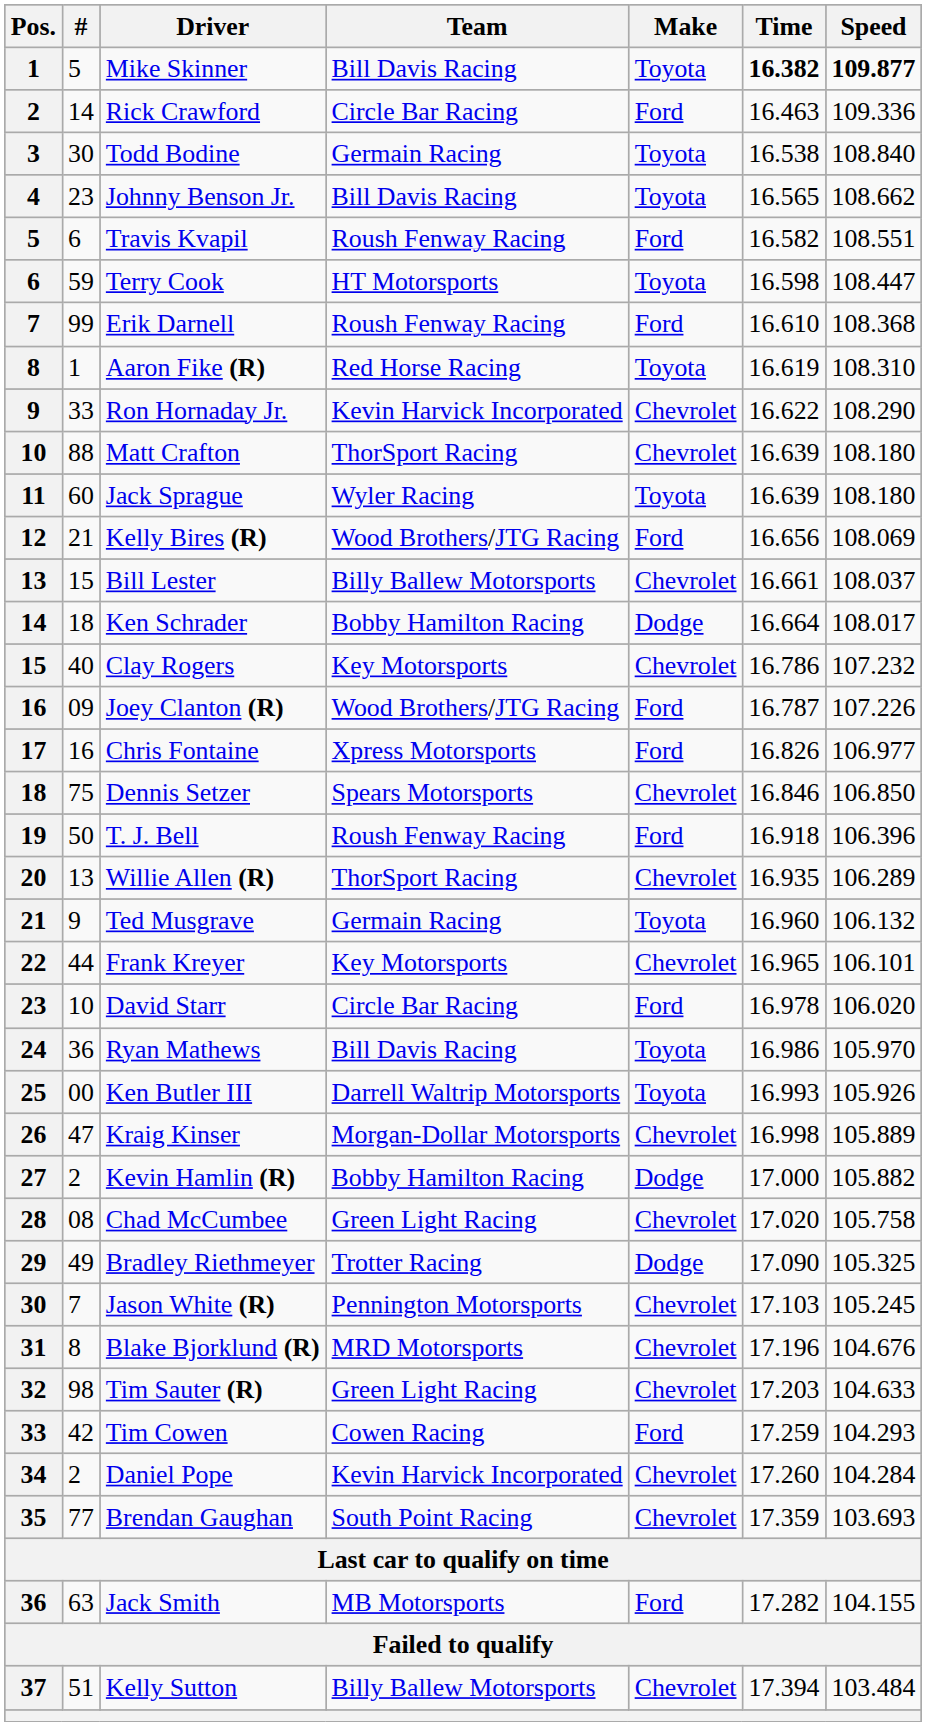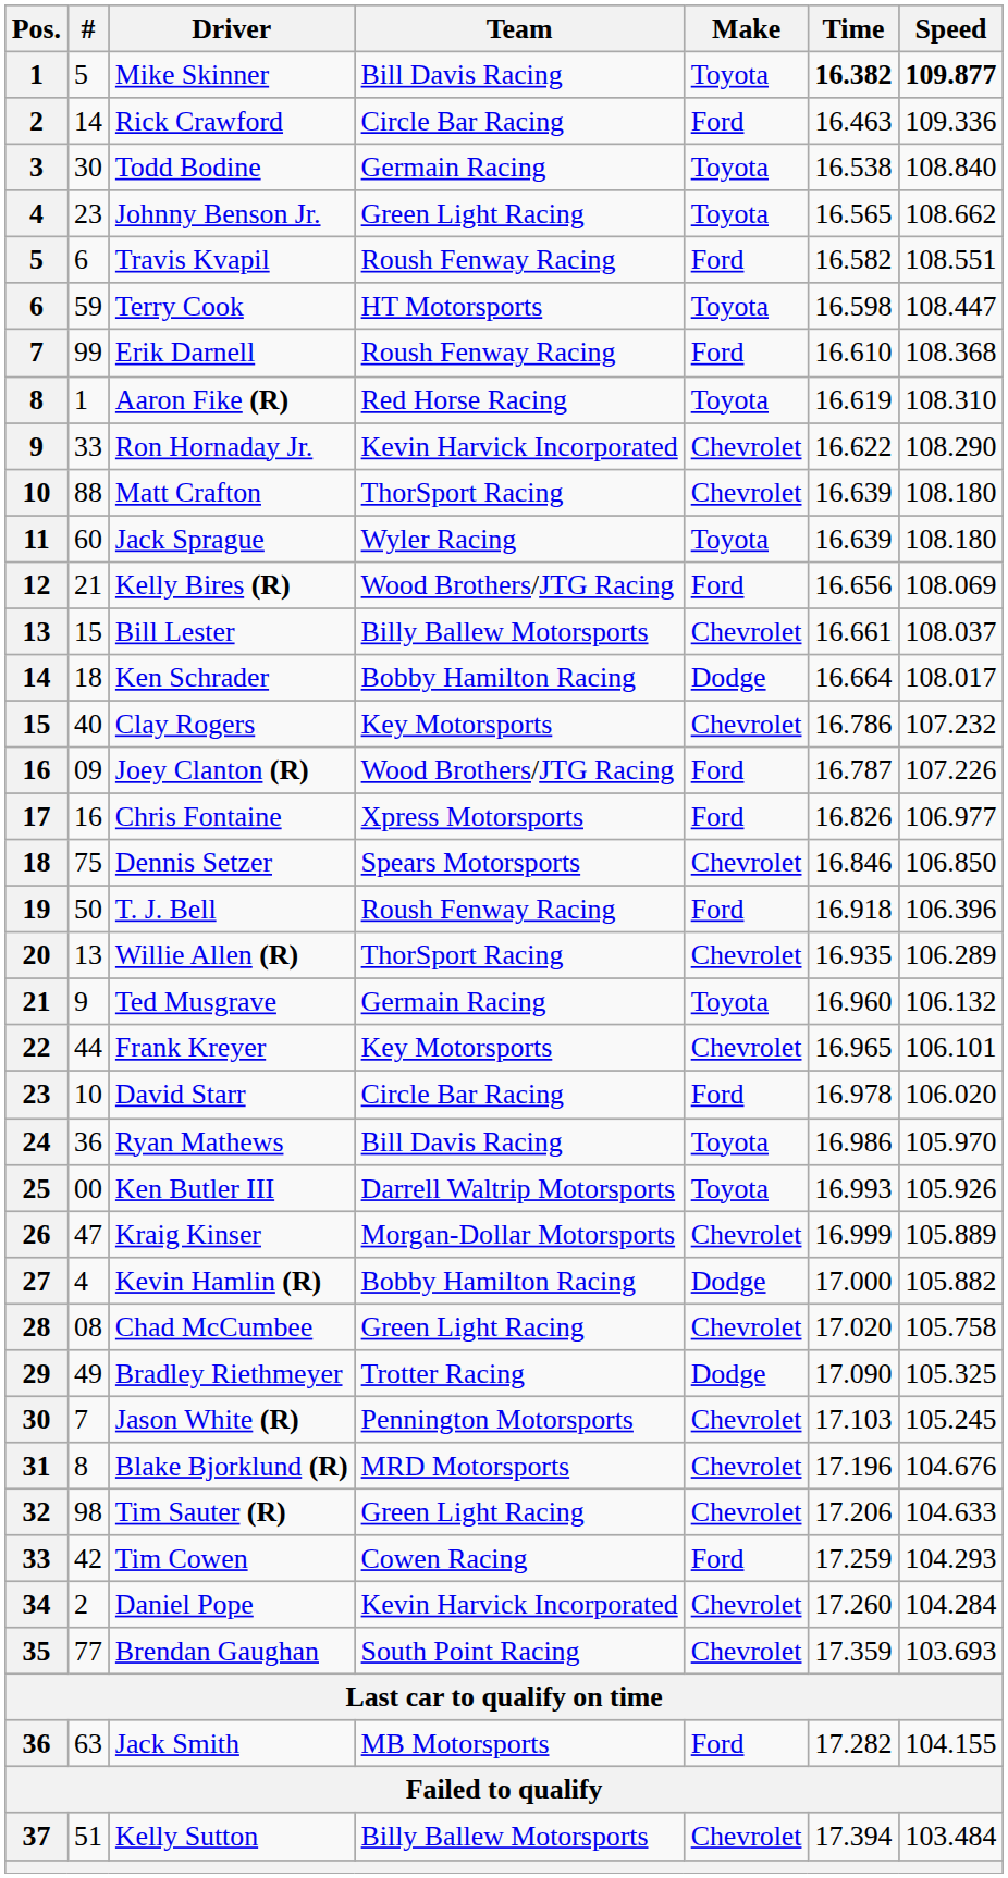 <table class="wikitable" style="font-size:95%">
 <tr>
 <th>Pos.</th>
 <th>#</th>
 <th>Driver</th>
 <th>Team</th>
 <th>Make</th>
 <th>Time</th>
 <th>Speed</th>
 </tr>
 <tr>
 <th>1</th>
 <td>5</td>
 <td><a href='#'>Mike Skinner</a></td>
 <td><a href='#'>Bill Davis Racing</a></td>
 <td><a href='#'>Toyota</a></td>
 <td><strong>16.382</strong></td>
 <td><strong>109.877</strong></td>
 </tr>
 <tr>
 <th>2</th>
 <td>14</td>
 <td><a href='#'>Rick Crawford</a></td>
 <td><a href='#'>Circle Bar Racing</a></td>
 <td><a href='#'>Ford</a></td>
 <td>16.463</td>
 <td>109.336</td>
 </tr>
 <tr>
 <th>3</th>
 <td>30</td>
 <td><a href='#'>Todd Bodine</a></td>
 <td><a href='#'>Germain Racing</a></td>
 <td><a href='#'>Toyota</a></td>
 <td>16.538</td>
 <td>108.840</td>
 </tr>
 <tr>
 <th>4</th>
 <td>23</td>
 <td><a href='#'>Johnny Benson Jr.</a></td>
-<td><a href='#'>Bill Davis Racing</a></td>
+<td><a href='#'>Green Light Racing</a></td>
 <td><a href='#'>Toyota</a></td>
 <td>16.565</td>
 <td>108.662</td>
 </tr>
 <tr>
 <th>5</th>
 <td>6</td>
 <td><a href='#'>Travis Kvapil</a></td>
 <td><a href='#'>Roush Fenway Racing</a></td>
 <td><a href='#'>Ford</a></td>
 <td>16.582</td>
 <td>108.551</td>
 </tr>
 <tr>
 <th>6</th>
 <td>59</td>
 <td><a href='#'>Terry Cook</a></td>
 <td><a href='#'>HT Motorsports</a></td>
 <td><a href='#'>Toyota</a></td>
 <td>16.598</td>
 <td>108.447</td>
 </tr>
 <tr>
 <th>7</th>
 <td>99</td>
 <td><a href='#'>Erik Darnell</a></td>
 <td><a href='#'>Roush Fenway Racing</a></td>
 <td><a href='#'>Ford</a></td>
 <td>16.610</td>
 <td>108.368</td>
 </tr>
 <tr>
 <th>8</th>
 <td>1</td>
 <td><a href='#'>Aaron Fike</a> <strong>(R)</strong></td>
 <td><a href='#'>Red Horse Racing</a></td>
 <td><a href='#'>Toyota</a></td>
 <td>16.619</td>
 <td>108.310</td>
 </tr>
 <tr>
 <th>9</th>
 <td>33</td>
 <td><a href='#'>Ron Hornaday Jr.</a></td>
 <td><a href='#'>Kevin Harvick Incorporated</a></td>
 <td><a href='#'>Chevrolet</a></td>
 <td>16.622</td>
 <td>108.290</td>
 </tr>
 <tr>
 <th>10</th>
 <td>88</td>
 <td><a href='#'>Matt Crafton</a></td>
 <td><a href='#'>ThorSport Racing</a></td>
 <td><a href='#'>Chevrolet</a></td>
 <td>16.639</td>
 <td>108.180</td>
 </tr>
 <tr>
 <th>11</th>
 <td>60</td>
 <td><a href='#'>Jack Sprague</a></td>
 <td><a href='#'>Wyler Racing</a></td>
 <td><a href='#'>Toyota</a></td>
 <td>16.639</td>
 <td>108.180</td>
 </tr>
 <tr>
 <th>12</th>
 <td>21</td>
 <td><a href='#'>Kelly Bires</a> <strong>(R)</strong></td>
 <td><a href='#'>Wood Brothers</a>/<a href='#'>JTG Racing</a></td>
 <td><a href='#'>Ford</a></td>
 <td>16.656</td>
 <td>108.069</td>
 </tr>
 <tr>
 <th>13</th>
 <td>15</td>
 <td><a href='#'>Bill Lester</a></td>
 <td><a href='#'>Billy Ballew Motorsports</a></td>
 <td><a href='#'>Chevrolet</a></td>
 <td>16.661</td>
 <td>108.037</td>
 </tr>
 <tr>
 <th>14</th>
 <td>18</td>
 <td><a href='#'>Ken Schrader</a></td>
 <td><a href='#'>Bobby Hamilton Racing</a></td>
 <td><a href='#'>Dodge</a></td>
 <td>16.664</td>
 <td>108.017</td>
 </tr>
 <tr>
 <th>15</th>
 <td>40</td>
 <td><a href='#'>Clay Rogers</a></td>
 <td><a href='#'>Key Motorsports</a></td>
 <td><a href='#'>Chevrolet</a></td>
 <td>16.786</td>
 <td>107.232</td>
 </tr>
 <tr>
 <th>16</th>
 <td>09</td>
 <td><a href='#'>Joey Clanton</a> <strong>(R)</strong></td>
 <td><a href='#'>Wood Brothers</a>/<a href='#'>JTG Racing</a></td>
 <td><a href='#'>Ford</a></td>
 <td>16.787</td>
 <td>107.226</td>
 </tr>
 <tr>
 <th>17</th>
 <td>16</td>
 <td><a href='#'>Chris Fontaine</a></td>
 <td><a href='#'>Xpress Motorsports</a></td>
 <td><a href='#'>Ford</a></td>
 <td>16.826</td>
 <td>106.977</td>
 </tr>
 <tr>
 <th>18</th>
 <td>75</td>
 <td><a href='#'>Dennis Setzer</a></td>
 <td><a href='#'>Spears Motorsports</a></td>
 <td><a href='#'>Chevrolet</a></td>
 <td>16.846</td>
 <td>106.850</td>
 </tr>
 <tr>
 <th>19</th>
 <td>50</td>
 <td><a href='#'>T. J. Bell</a></td>
 <td><a href='#'>Roush Fenway Racing</a></td>
 <td><a href='#'>Ford</a></td>
 <td>16.918</td>
 <td>106.396</td>
 </tr>
 <tr>
 <th>20</th>
 <td>13</td>
 <td><a href='#'>Willie Allen</a> <strong>(R)</strong></td>
 <td><a href='#'>ThorSport Racing</a></td>
 <td><a href='#'>Chevrolet</a></td>
 <td>16.935</td>
 <td>106.289</td>
 </tr>
 <tr>
 <th>21</th>
 <td>9</td>
 <td><a href='#'>Ted Musgrave</a></td>
 <td><a href='#'>Germain Racing</a></td>
 <td><a href='#'>Toyota</a></td>
 <td>16.960</td>
 <td>106.132</td>
 </tr>
 <tr>
 <th>22</th>
 <td>44</td>
 <td><a href='#'>Frank Kreyer</a></td>
 <td><a href='#'>Key Motorsports</a></td>
 <td><a href='#'>Chevrolet</a></td>
 <td>16.965</td>
 <td>106.101</td>
 </tr>
 <tr>
 <th>23</th>
 <td>10</td>
 <td><a href='#'>David Starr</a></td>
 <td><a href='#'>Circle Bar Racing</a></td>
 <td><a href='#'>Ford</a></td>
 <td>16.978</td>
 <td>106.020</td>
 </tr>
 <tr>
 <th>24</th>
 <td>36</td>
 <td><a href='#'>Ryan Mathews</a></td>
 <td><a href='#'>Bill Davis Racing</a></td>
 <td><a href='#'>Toyota</a></td>
 <td>16.986</td>
 <td>105.970</td>
 </tr>
 <tr>
 <th>25</th>
 <td>00</td>
 <td><a href='#'>Ken Butler III</a></td>
 <td><a href='#'>Darrell Waltrip Motorsports</a></td>
 <td><a href='#'>Toyota</a></td>
 <td>16.993</td>
 <td>105.926</td>
 </tr>
 <tr>
 <th>26</th>
 <td>47</td>
 <td><a href='#'>Kraig Kinser</a></td>
 <td><a href='#'>Morgan-Dollar Motorsports</a></td>
 <td><a href='#'>Chevrolet</a></td>
-<td>16.998</td>
+<td>16.999</td>
 <td>105.889</td>
 </tr>
 <tr>
 <th>27</th>
-<td>2</td>
+<td>4</td>
 <td><a href='#'>Kevin Hamlin</a> <strong>(R)</strong></td>
 <td><a href='#'>Bobby Hamilton Racing</a></td>
 <td><a href='#'>Dodge</a></td>
 <td>17.000</td>
 <td>105.882</td>
 </tr>
 <tr>
 <th>28</th>
 <td>08</td>
 <td><a href='#'>Chad McCumbee</a></td>
 <td><a href='#'>Green Light Racing</a></td>
 <td><a href='#'>Chevrolet</a></td>
 <td>17.020</td>
 <td>105.758</td>
 </tr>
 <tr>
 <th>29</th>
 <td>49</td>
 <td><a href='#'>Bradley Riethmeyer</a></td>
 <td><a href='#'>Trotter Racing</a></td>
 <td><a href='#'>Dodge</a></td>
 <td>17.090</td>
 <td>105.325</td>
 </tr>
 <tr>
 <th>30</th>
 <td>7</td>
 <td><a href='#'>Jason White</a> <strong>(R)</strong></td>
 <td><a href='#'>Pennington Motorsports</a></td>
 <td><a href='#'>Chevrolet</a></td>
 <td>17.103</td>
 <td>105.245</td>
 </tr>
 <tr>
 <th>31</th>
 <td>8</td>
 <td><a href='#'>Blake Bjorklund</a> <strong>(R)</strong></td>
 <td><a href='#'>MRD Motorsports</a></td>
 <td><a href='#'>Chevrolet</a></td>
 <td>17.196</td>
 <td>104.676</td>
 </tr>
 <tr>
 <th>32</th>
 <td>98</td>
 <td><a href='#'>Tim Sauter</a> <strong>(R)</strong></td>
 <td><a href='#'>Green Light Racing</a></td>
 <td><a href='#'>Chevrolet</a></td>
-<td>17.203</td>
+<td>17.206</td>
 <td>104.633</td>
 </tr>
 <tr>
 <th>33</th>
 <td>42</td>
 <td><a href='#'>Tim Cowen</a></td>
 <td><a href='#'>Cowen Racing</a></td>
 <td><a href='#'>Ford</a></td>
 <td>17.259</td>
 <td>104.293</td>
 </tr>
 <tr>
 <th>34</th>
 <td>2</td>
 <td><a href='#'>Daniel Pope</a></td>
 <td><a href='#'>Kevin Harvick Incorporated</a></td>
 <td><a href='#'>Chevrolet</a></td>
 <td>17.260</td>
 <td>104.284</td>
 </tr>
 <tr>
 <th>35</th>
 <td>77</td>
 <td><a href='#'>Brendan Gaughan</a></td>
 <td><a href='#'>South Point Racing</a></td>
 <td><a href='#'>Chevrolet</a></td>
 <td>17.359</td>
 <td>103.693</td>
 </tr>
 <tr>
 <th colspan="7">Last car to qualify on time</th>
 </tr>
 <tr>
 <th>36</th>
 <td>63</td>
 <td><a href='#'>Jack Smith</a></td>
 <td><a href='#'>MB Motorsports</a></td>
 <td><a href='#'>Ford</a></td>
 <td>17.282</td>
 <td>104.155</td>
 </tr>
 <tr>
 <th colspan="7">Failed to qualify</th>
 </tr>
 <tr>
 <th>37</th>
 <td>51</td>
 <td><a href='#'>Kelly Sutton</a></td>
 <td><a href='#'>Billy Ballew Motorsports</a></td>
 <td><a href='#'>Chevrolet</a></td>
 <td>17.394</td>
 <td>103.484</td>
 </tr>
 <tr>
 <th colspan="7"></th>
 </tr>
 </table>
